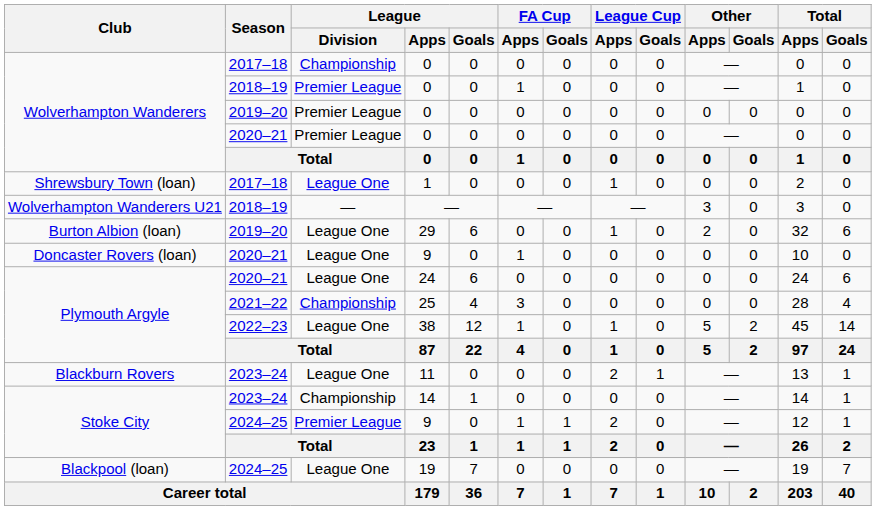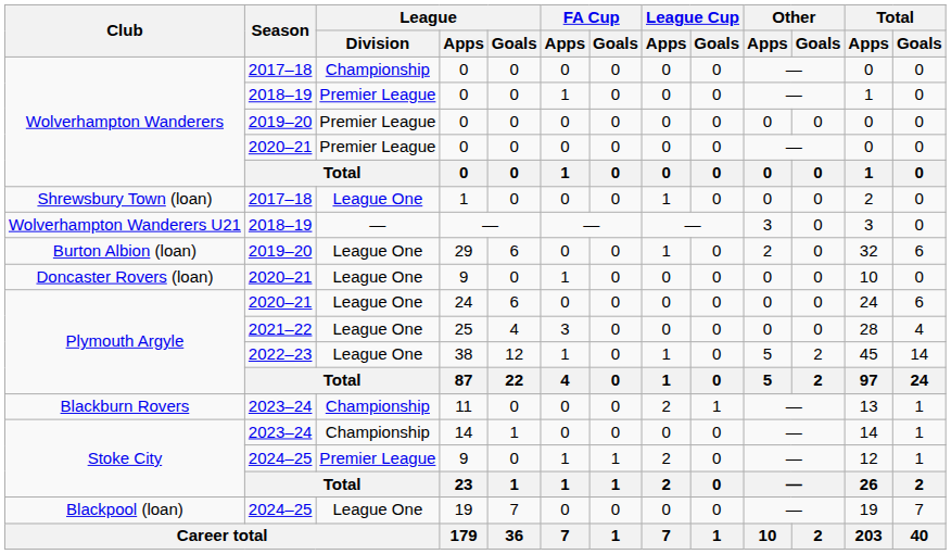 <table class="wikitable" style="text-align:center">
 <tr>
 <th rowspan="2">Club</th>
 <th rowspan="2">Season</th>
 <th colspan="3">League</th>
 <th colspan="2"><a href='#'>FA Cup</a></th>
 <th colspan="2"><a href='#'>League Cup</a></th>
 <th colspan="2">Other</th>
 <th colspan="2">Total</th>
 </tr>
 <tr>
 <th>Division</th>
 <th>Apps</th>
 <th>Goals</th>
 <th>Apps</th>
 <th>Goals</th>
 <th>Apps</th>
 <th>Goals</th>
 <th>Apps</th>
 <th>Goals</th>
 <th>Apps</th>
 <th>Goals</th>
 </tr>
 <tr>
 <td rowspan="5"><a href='#'>Wolverhampton Wanderers</a></td>
 <td><a href='#'>2017–18</a></td>
 <td><a href='#'>Championship</a></td>
 <td>0</td>
 <td>0</td>
 <td>0</td>
 <td>0</td>
 <td>0</td>
 <td>0</td>
 <td colspan=2>—</td>
 <td>0</td>
 <td>0</td>
 </tr>
 <tr>
 <td><a href='#'>2018–19</a></td>
 <td><a href='#'>Premier League</a></td>
 <td>0</td>
 <td>0</td>
 <td>1</td>
 <td>0</td>
 <td>0</td>
 <td>0</td>
 <td colspan=2>—</td>
 <td>1</td>
 <td>0</td>
 </tr>
 <tr>
 <td><a href='#'>2019–20</a></td>
 <td>Premier League</td>
 <td>0</td>
 <td>0</td>
 <td>0</td>
 <td>0</td>
 <td>0</td>
 <td>0</td>
 <td>0</td>
 <td>0</td>
 <td>0</td>
 <td>0</td>
 </tr>
 <tr>
 <td><a href='#'>2020–21</a></td>
 <td>Premier League</td>
 <td>0</td>
 <td>0</td>
 <td>0</td>
 <td>0</td>
 <td>0</td>
 <td>0</td>
 <td colspan=2>—</td>
 <td>0</td>
 <td>0</td>
 </tr>
 <tr>
 <th colspan="2">Total</th>
 <th>0</th>
 <th>0</th>
 <th>1</th>
 <th>0</th>
 <th>0</th>
 <th>0</th>
 <th>0</th>
 <th>0</th>
 <th>1</th>
 <th>0</th>
 </tr>
 <tr>
 <td><a href='#'>Shrewsbury Town</a> (loan)</td>
 <td><a href='#'>2017–18</a></td>
 <td><a href='#'>League One</a></td>
 <td>1</td>
 <td>0</td>
 <td>0</td>
 <td>0</td>
 <td>1</td>
 <td>0</td>
 <td>0</td>
 <td>0</td>
 <td>2</td>
 <td>0</td>
 </tr>
 <tr>
 <td><a href='#'>Wolverhampton Wanderers U21</a></td>
 <td><a href='#'>2018–19</a></td>
 <td colspan=1>—</td>
 <td colspan=2>—</td>
 <td colspan=2>—</td>
 <td colspan=2>—</td>
 <td>3</td>
 <td>0</td>
 <td>3</td>
 <td>0</td>
 </tr>
 <tr>
 <td><a href='#'>Burton Albion</a> (loan)</td>
 <td><a href='#'>2019–20</a></td>
 <td>League One</td>
 <td>29</td>
 <td>6</td>
 <td>0</td>
 <td>0</td>
 <td>1</td>
 <td>0</td>
 <td>2</td>
 <td>0</td>
 <td>32</td>
 <td>6</td>
 </tr>
 <tr>
 <td><a href='#'>Doncaster Rovers</a> (loan)</td>
 <td><a href='#'>2020–21</a></td>
 <td>League One</td>
 <td>9</td>
 <td>0</td>
 <td>1</td>
 <td>0</td>
 <td>0</td>
 <td>0</td>
 <td>0</td>
 <td>0</td>
 <td>10</td>
 <td>0</td>
 </tr>
 <tr>
 <td rowspan="4"><a href='#'>Plymouth Argyle</a></td>
 <td><a href='#'>2020–21</a></td>
 <td>League One</td>
 <td>24</td>
 <td>6</td>
 <td>0</td>
 <td>0</td>
 <td>0</td>
 <td>0</td>
 <td>0</td>
 <td>0</td>
 <td>24</td>
 <td>6</td>
 </tr>
 <tr>
 <td><a href='#'>2021–22</a></td>
-<td><a href='#'>Championship</a></td>
+<td>League One</td>
 <td>25</td>
 <td>4</td>
 <td>3</td>
 <td>0</td>
 <td>0</td>
 <td>0</td>
 <td>0</td>
 <td>0</td>
 <td>28</td>
 <td>4</td>
 </tr>
 <tr>
 <td><a href='#'>2022–23</a></td>
 <td>League One</td>
 <td>38</td>
 <td>12</td>
 <td>1</td>
 <td>0</td>
 <td>1</td>
 <td>0</td>
 <td>5</td>
 <td>2</td>
 <td>45</td>
 <td>14</td>
 </tr>
 <tr>
 <th colspan=2>Total</th>
 <th>87</th>
 <th>22</th>
 <th>4</th>
 <th>0</th>
 <th>1</th>
 <th>0</th>
 <th>5</th>
 <th>2</th>
 <th>97</th>
 <th>24</th>
 </tr>
 <tr>
 <td><a href='#'>Blackburn Rovers</a></td>
 <td><a href='#'>2023–24</a></td>
-<td>League One</td>
+<td><a href='#'>Championship</a></td>
 <td>11</td>
 <td>0</td>
 <td>0</td>
 <td>0</td>
 <td>2</td>
 <td>1</td>
 <td colspan=2>—</td>
 <td>13</td>
 <td>1</td>
 </tr>
 <tr>
 <td rowspan=3><a href='#'>Stoke City</a></td>
 <td><a href='#'>2023–24</a></td>
 <td>Championship</td>
 <td>14</td>
 <td>1</td>
 <td>0</td>
 <td>0</td>
 <td>0</td>
 <td>0</td>
 <td colspan=2>—</td>
 <td>14</td>
 <td>1</td>
 </tr>
 <tr>
 <td><a href='#'>2024–25</a></td>
 <td><a href='#'>Premier League</a></td>
 <td>9</td>
 <td>0</td>
 <td>1</td>
 <td>1</td>
 <td>2</td>
 <td>0</td>
 <td colspan=2>—</td>
 <td>12</td>
 <td>1</td>
 </tr>
 <tr>
 <th colspan=2>Total</th>
 <th>23</th>
 <th>1</th>
 <th>1</th>
 <th>1</th>
 <th>2</th>
 <th>0</th>
 <th colspan=2>—</th>
 <th>26</th>
 <th>2</th>
 </tr>
 <tr>
 <td><a href='#'>Blackpool</a> (loan)</td>
 <td><a href='#'>2024–25</a></td>
 <td>League One</td>
 <td>19</td>
 <td>7</td>
 <td>0</td>
 <td>0</td>
 <td>0</td>
 <td>0</td>
 <td colspan=2>—</td>
 <td>19</td>
 <td>7</td>
 </tr>
 <tr>
 <th colspan="3">Career total</th>
 <th>179</th>
 <th>36</th>
 <th>7</th>
 <th>1</th>
 <th>7</th>
 <th>1</th>
 <th>10</th>
 <th>2</th>
 <th>203</th>
 <th>40</th>
 </tr>
 </table>
